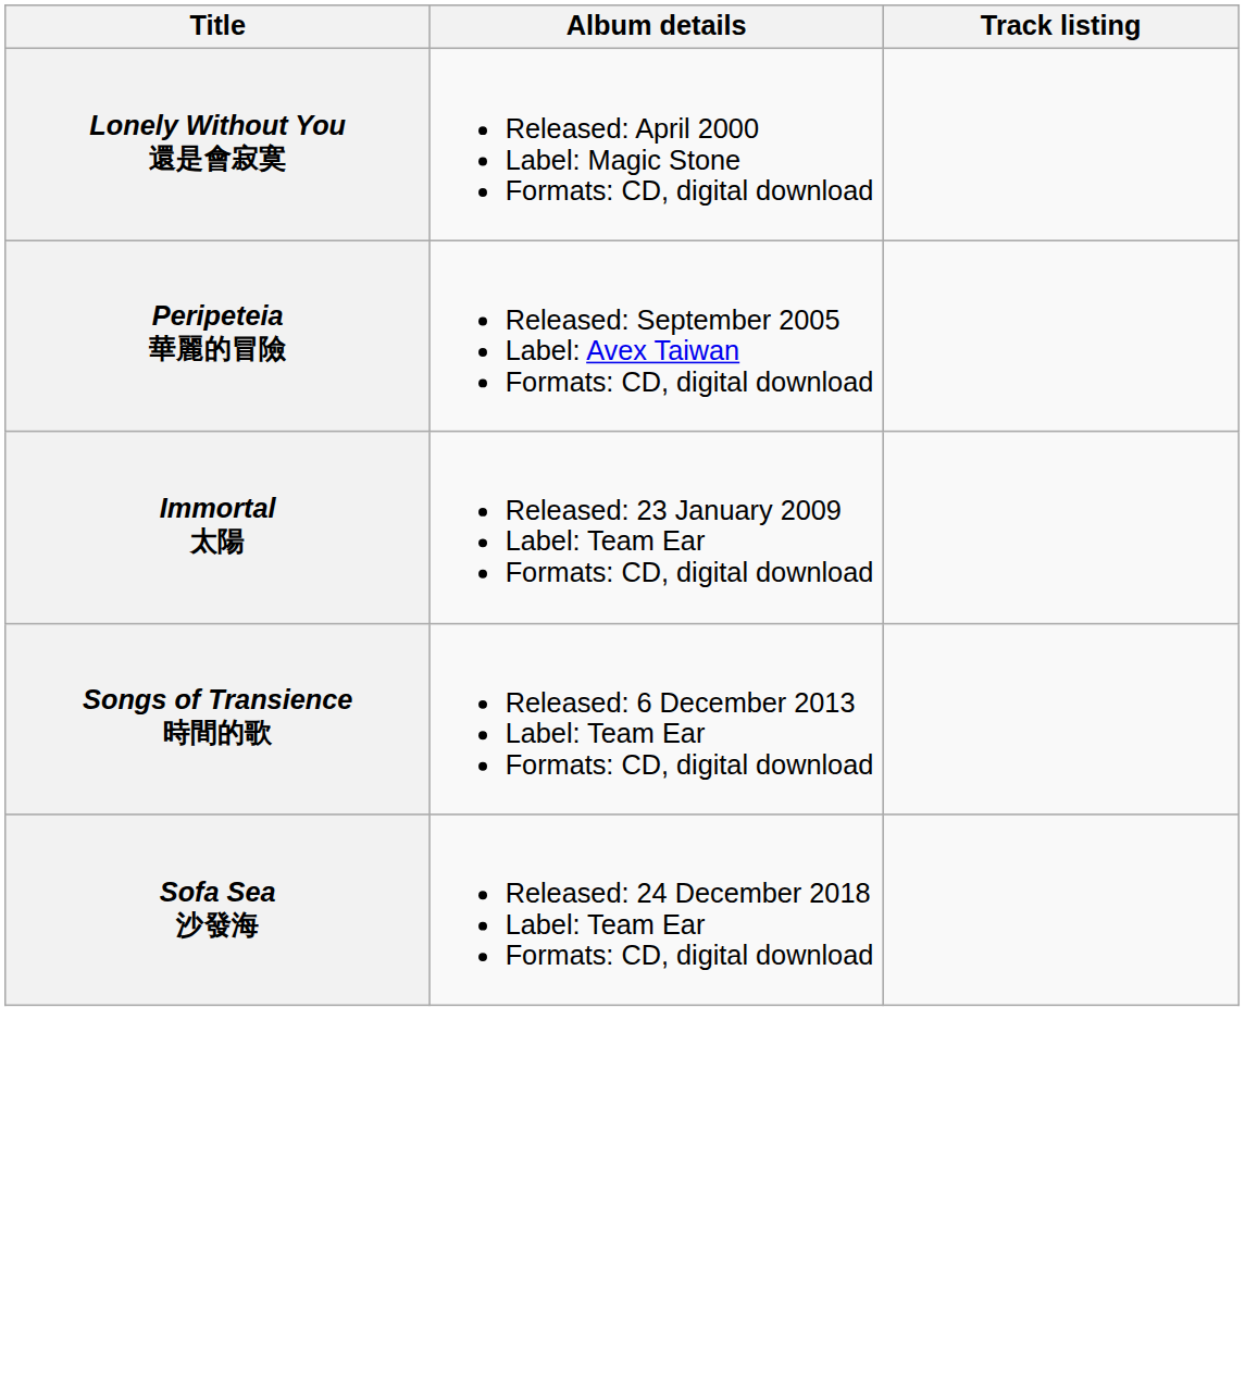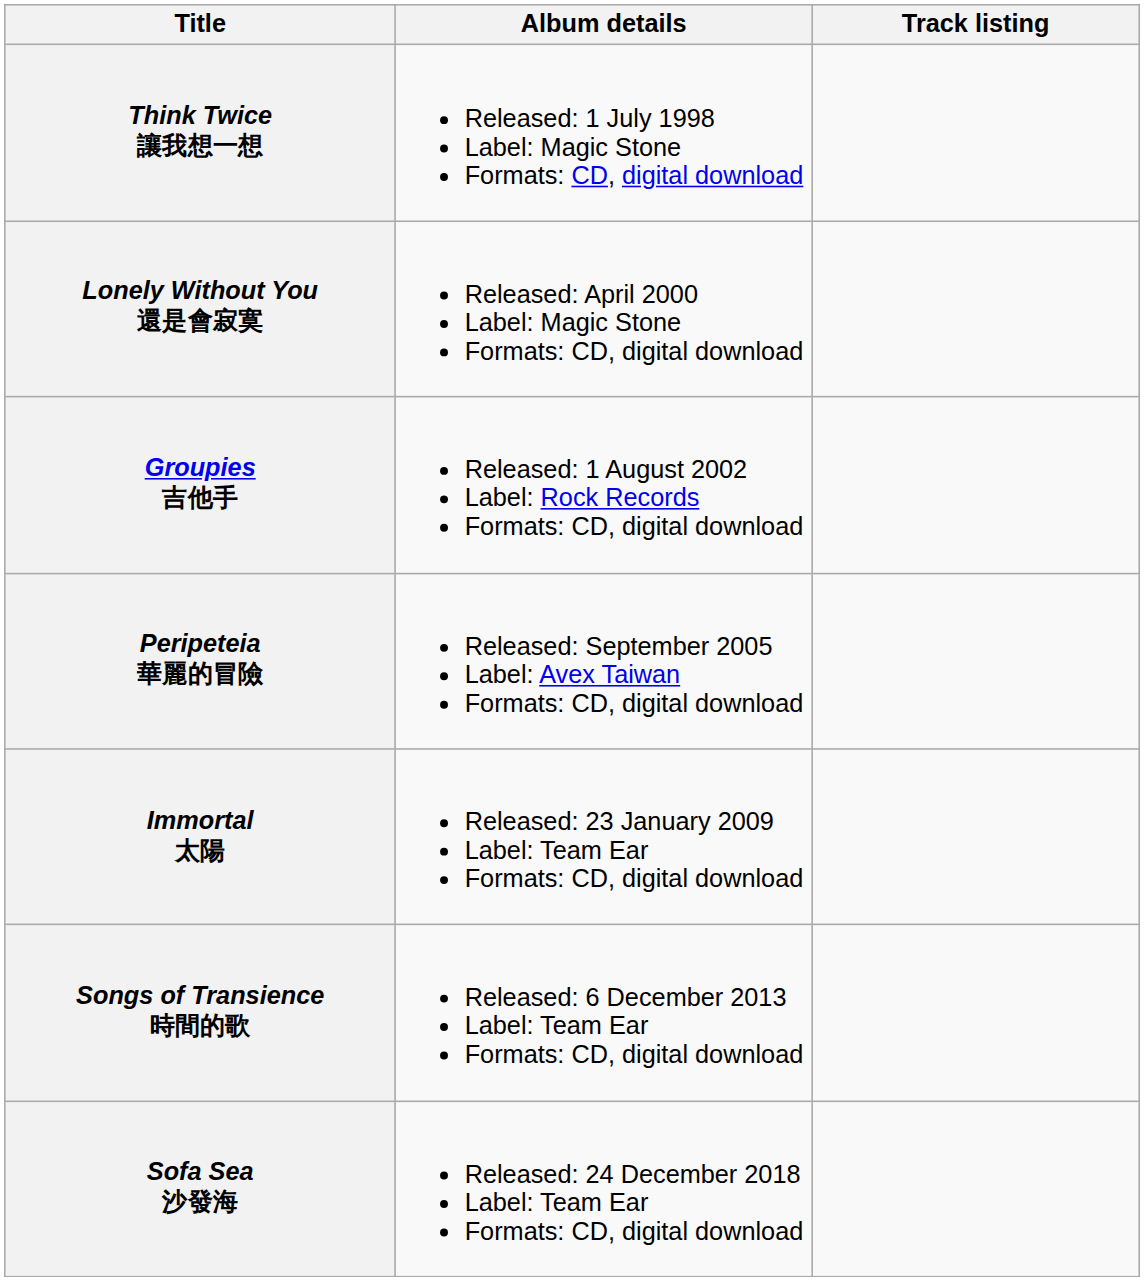 <table class="wikitable plainrowheaders" style="text-align:center;">
 <tr>
 <th style="width:15em;">Title</th>
 <th style="width:16em;">Album details</th>
 <th style="width:200px;">Track listing</th>
 </tr>
 <tr>
+<th scope="row"><em>Think Twice</em> <br>讓我想一想</th>
+<td align="left"><br><ul><li>Released: 1 July 1998</li><li>Label: Magic Stone</li><li>Formats: <a href='#'>CD</a>, <a href='#'>digital download</a></li></ul></td>
+<td align="center"></td>
+</tr>
+<tr>
 <th scope="row"><em>Lonely Without You</em> <br>還是會寂寞</th>
 <td align="left"><br><ul><li>Released: April 2000</li><li>Label: Magic Stone</li><li>Formats: CD, digital download</li></ul></td>
+<td align="center"></td>
+</tr>
+<tr>
+<th scope="row"><em><a href='#'>Groupies</a></em> <br>吉他手</th>
+<td align="left"><br><ul><li>Released: 1 August 2002</li><li>Label: <a href='#'>Rock Records</a></li><li>Formats: CD, digital download</li></ul></td>
 <td align="center"></td>
 </tr>
 <tr>
 <th scope="row"><em>Peripeteia</em> <br>華麗的冒險</th>
 <td align="left"><br><ul><li>Released: September 2005</li><li>Label: <a href='#'>Avex Taiwan</a></li><li>Formats: CD, digital download</li></ul></td>
 <td align="center"></td>
 </tr>
 <tr>
 <th scope="row"><em>Immortal</em> <br>太陽</th>
 <td align="left"><br><ul><li>Released: 23 January 2009</li><li>Label: Team Ear</li><li>Formats: CD, digital download</li></ul></td>
 <td align="center"></td>
 </tr>
 <tr>
 <th scope="row"><em>Songs of Transience</em> <br>時間的歌</th>
 <td align="left"><br><ul><li>Released: 6 December 2013</li><li>Label: Team Ear</li><li>Formats: CD, digital download</li></ul></td>
 <td align="center"></td>
 </tr>
 <tr>
 <th scope="row"><em>Sofa Sea</em> <br>沙發海</th>
 <td align="left"><br><ul><li>Released: 24 December 2018</li><li>Label: Team Ear</li><li>Formats: CD, digital download</li></ul></td>
 <td align="center"></td>
 </tr>
 </table>
